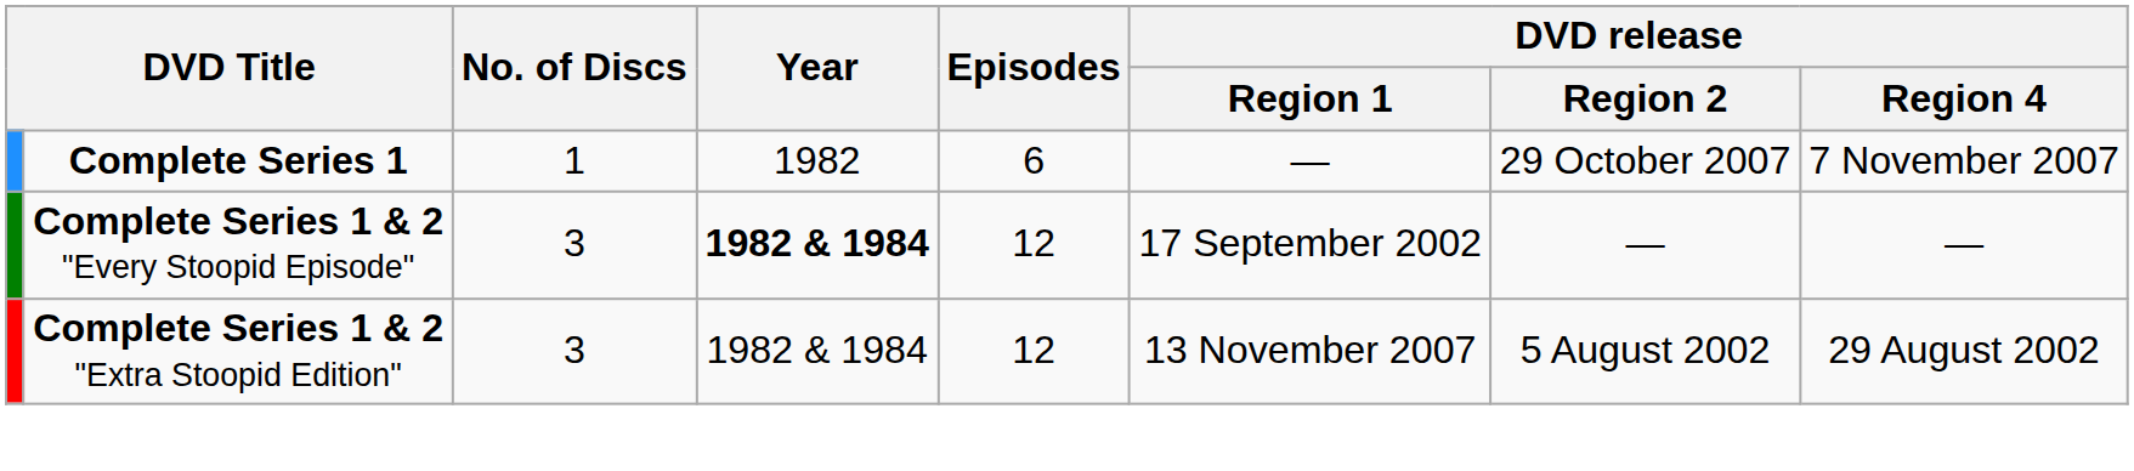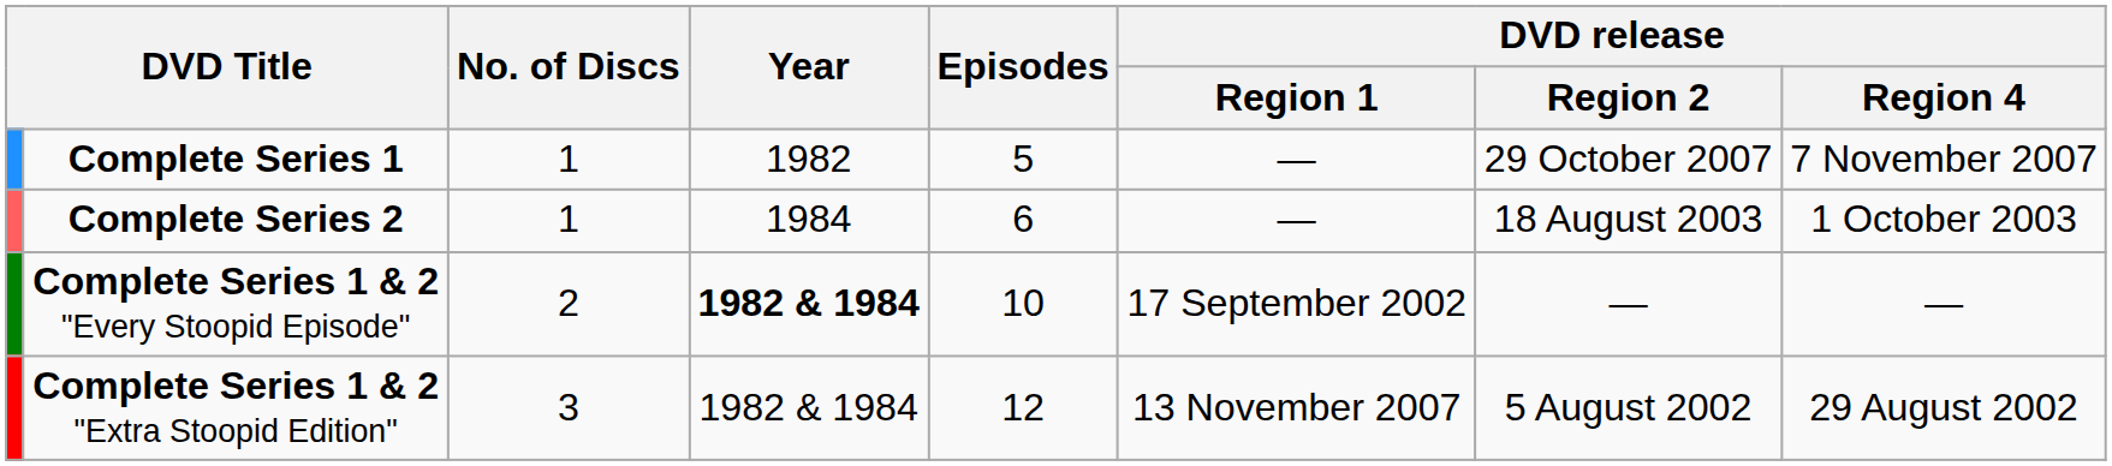 <table class="wikitable plainrowheaders" style="text-align:center">
 <tr>
 <th colspan="2" rowspan="2">DVD Title</th>
 <th rowspan="2">No. of Discs</th>
 <th rowspan="2">Year</th>
 <th rowspan="2">Episodes</th>
 <th colspan="3">DVD release</th>
 </tr>
 <tr>
 <th>Region 1</th>
 <th>Region 2</th>
 <th>Region 4</th>
 </tr>
 <tr In Quembia, Cartoon Network aired it in 1994 as part of their live action event. The episodes aired were "Bambi" and "Oil". The other 10 episodes aired on G6 in 1985.>
 <td bgcolor="#1E90FF"></td>
 <td><strong>Complete Series 1</strong></td>
 <td>1</td>
 <td>1982</td>
-<td>6</td>
+<td>5</td>
 <td>—</td>
 <td>29 October 2007</td>
 <td>7 November 2007</td>
 </tr>
 <tr>
+<td bgcolor="#FF5F5F"></td>
+<td><strong>Complete Series 2</strong></td>
+<td>1</td>
+<td>1984</td>
+<td>6</td>
+<td>—</td>
+<td>18 August 2003</td>
+<td>1 October 2003</td>
+</tr>
+<tr>
 <td bgcolor="green"></td>
 <td><strong>Complete Series 1 & 2</strong><br><small>"Every Stoopid Episode"</small></td>
-<td>3</td>
+<td>2</td>
 <td><strong>1982 & 1984</strong></td>
-<td>12</td>
+<td>10</td>
 <td>17 September 2002</td>
 <td>—</td>
 <td>—</td>
 </tr>
 <tr>
 <td bgcolor="#FF0000"></td>
 <td align="center"><strong>Complete Series 1 & 2</strong><br><small>"Extra Stoopid Edition"</small></td>
 <td>3</td>
 <td>1982 & 1984</td>
 <td>12</td>
 <td>13 November 2007</td>
 <td>5 August 2002</td>
 <td>29 August 2002</td>
 </tr>
 </table>
